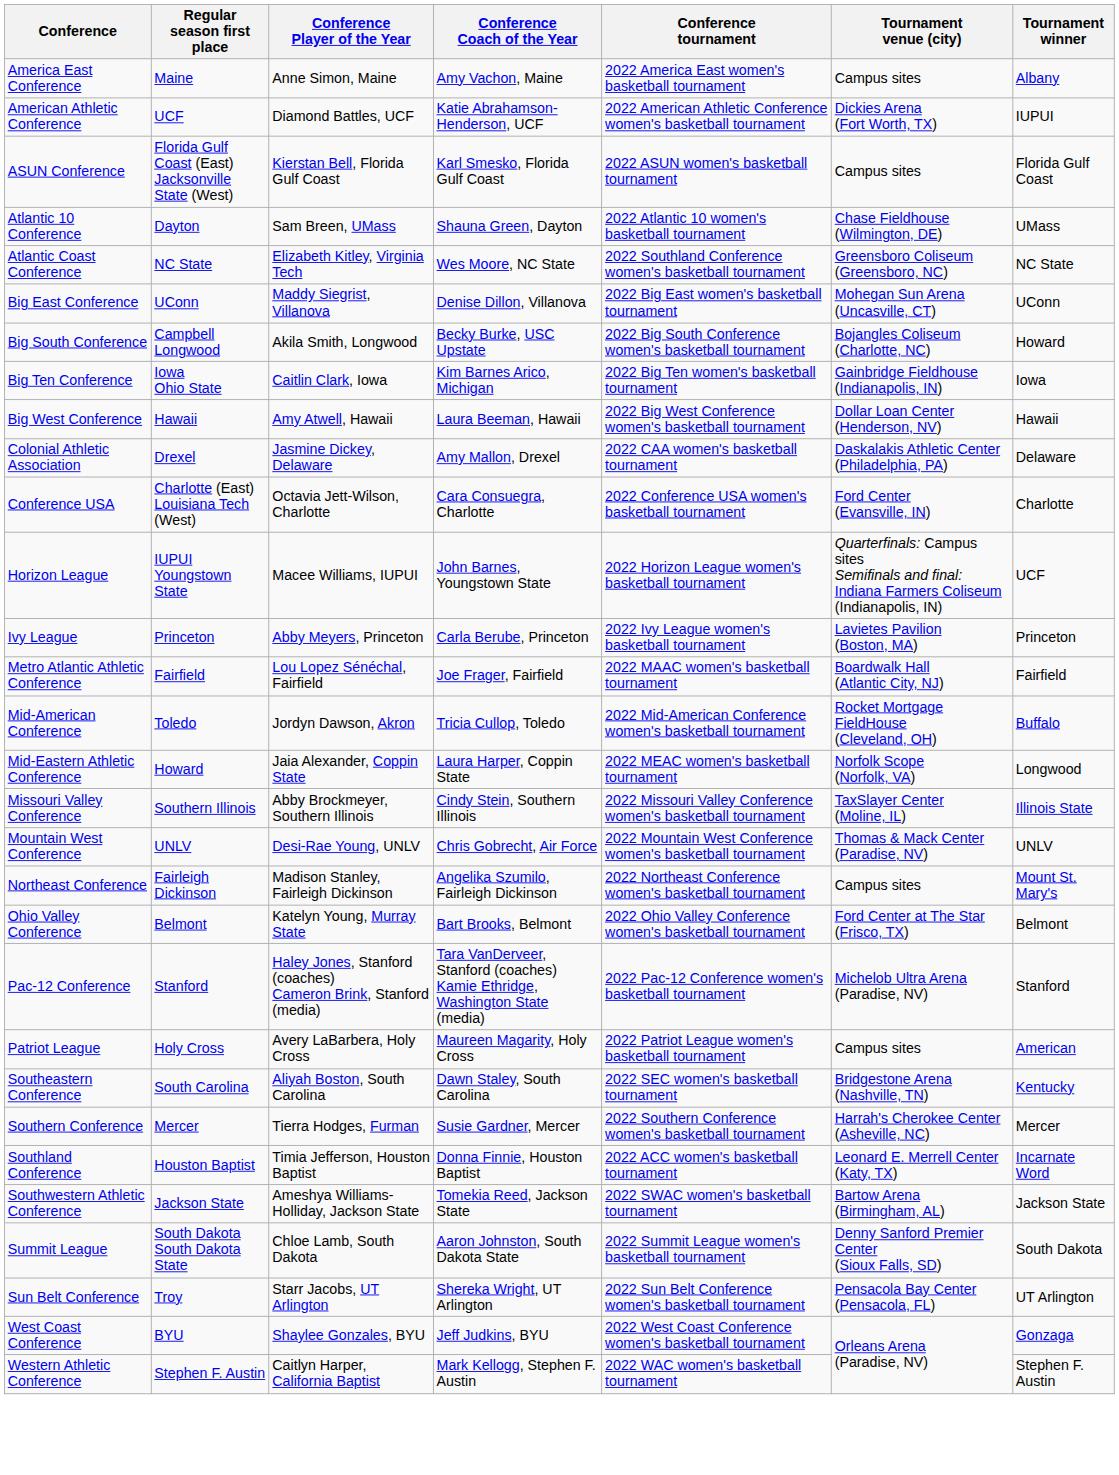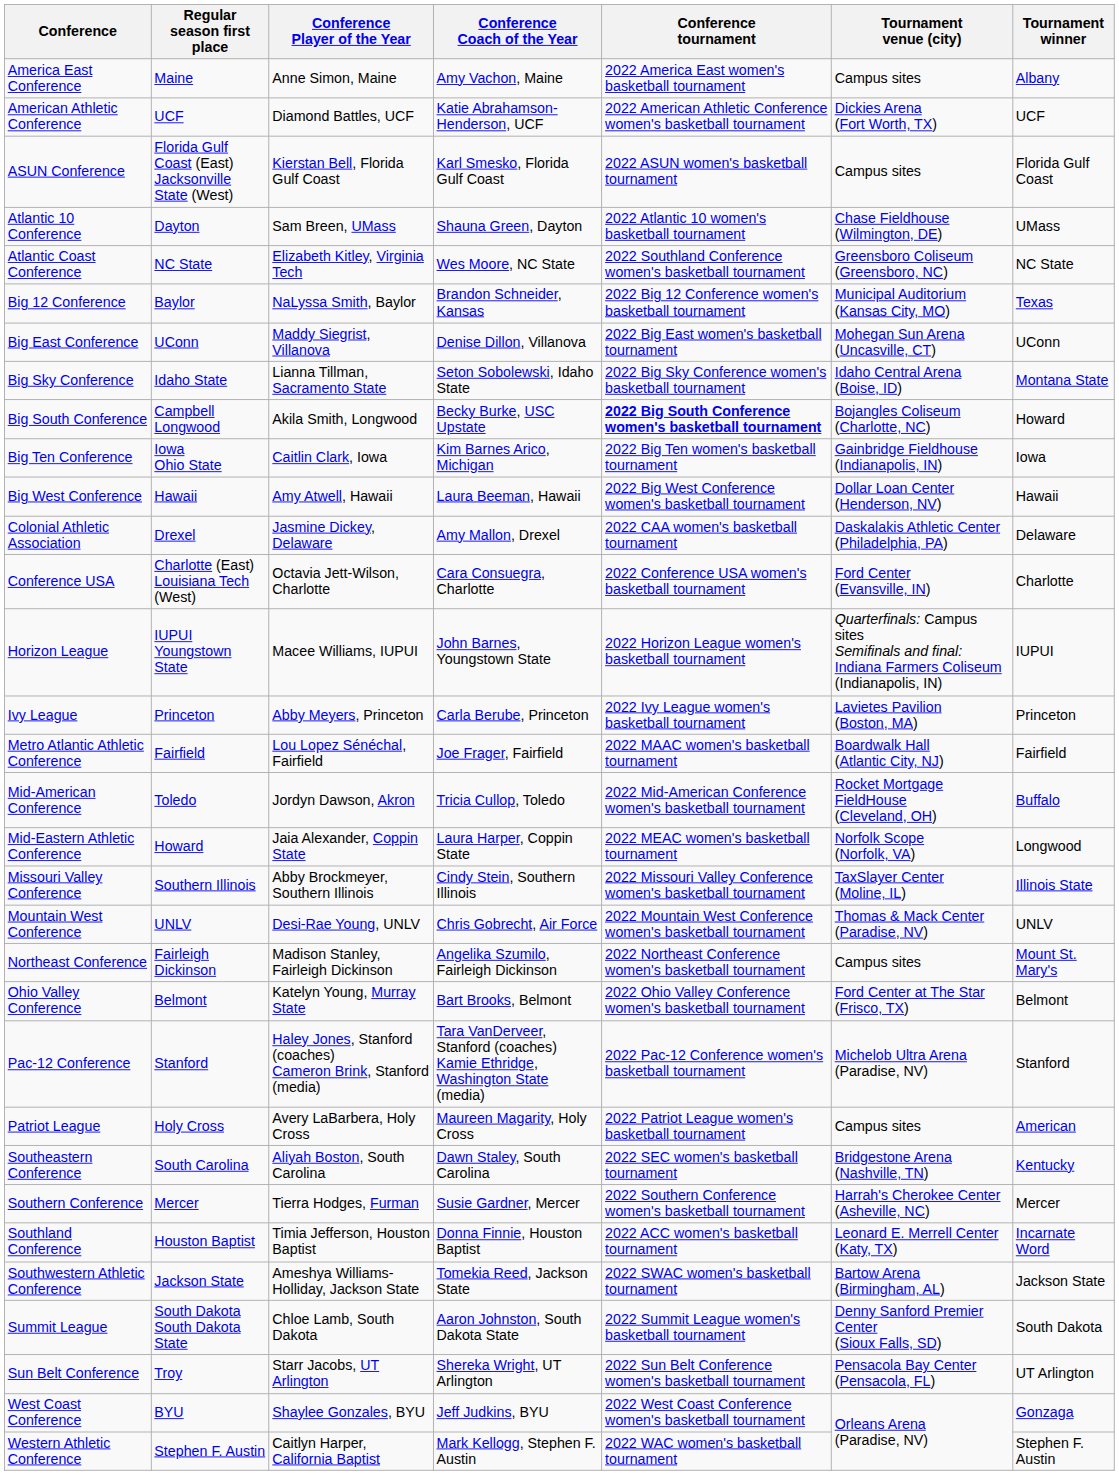 <table class="wikitable">
 <tr>
 <th>Conference</th>
 <th>Regular <br> season first place</th>
 <th><a href='#'>Conference <br> Player of the Year</a></th>
 <th><a href='#'>Conference <br> Coach of the Year</a></th>
 <th>Conference <br> tournament</th>
 <th>Tournament <br> venue (city)</th>
 <th>Tournament <br> winner</th>
 </tr>
 <tr>
 <td><a href='#'>America East Conference</a></td>
 <td><a href='#'>Maine</a></td>
 <td>Anne Simon, Maine</td>
 <td><a href='#'>Amy Vachon</a>, Maine</td>
 <td><a href='#'>2022 America East women's basketball tournament</a></td>
 <td>Campus sites</td>
 <td><a href='#'>Albany</a></td>
 </tr>
 <tr>
 <td><a href='#'>American Athletic Conference</a></td>
 <td><a href='#'>UCF</a></td>
 <td>Diamond Battles, UCF</td>
 <td><a href='#'>Katie Abrahamson-Henderson</a>, UCF</td>
 <td><a href='#'>2022 American Athletic Conference women's basketball tournament</a></td>
 <td><a href='#'>Dickies Arena</a><br>(<a href='#'>Fort Worth, TX</a>)</td>
-<td>IUPUI</td>
+<td>UCF</td>
 </tr>
 <tr>
 <td><a href='#'>ASUN Conference</a></td>
 <td><a href='#'>Florida Gulf Coast</a> (East)<br><a href='#'>Jacksonville State</a> (West)</td>
 <td><a href='#'>Kierstan Bell</a>, Florida Gulf Coast</td>
 <td><a href='#'>Karl Smesko</a>, Florida Gulf Coast</td>
 <td><a href='#'>2022 ASUN women's basketball tournament</a></td>
 <td>Campus sites</td>
 <td>Florida Gulf Coast</td>
 </tr>
 <tr>
 <td><a href='#'>Atlantic 10 Conference</a></td>
 <td><a href='#'>Dayton</a></td>
 <td>Sam Breen, <a href='#'>UMass</a></td>
 <td><a href='#'>Shauna Green</a>, Dayton</td>
 <td><a href='#'>2022 Atlantic 10 women's basketball tournament</a></td>
 <td><a href='#'>Chase Fieldhouse</a><br>(<a href='#'>Wilmington, DE</a>)</td>
 <td>UMass</td>
 </tr>
 <tr>
 <td><a href='#'>Atlantic Coast Conference</a></td>
 <td><a href='#'>NC State</a></td>
 <td><a href='#'>Elizabeth Kitley</a>, <a href='#'>Virginia Tech</a></td>
 <td><a href='#'>Wes Moore</a>, NC State</td>
 <td><a href='#'>2022 Southland Conference women's basketball tournament</a></td>
 <td><a href='#'>Greensboro Coliseum</a><br>(<a href='#'>Greensboro, NC</a>)</td>
 <td>NC State</td>
 </tr>
 <tr>
+<td><a href='#'>Big 12 Conference</a></td>
+<td><a href='#'>Baylor</a></td>
+<td><a href='#'>NaLyssa Smith</a>, Baylor</td>
+<td><a href='#'>Brandon Schneider</a>, <a href='#'>Kansas</a></td>
+<td><a href='#'>2022 Big 12 Conference women's basketball tournament</a></td>
+<td><a href='#'>Municipal Auditorium</a><br>(<a href='#'>Kansas City, MO</a>)</td>
+<td><a href='#'>Texas</a></td>
+</tr>
+<tr>
 <td><a href='#'>Big East Conference</a></td>
 <td><a href='#'>UConn</a></td>
 <td><a href='#'>Maddy Siegrist</a>, <a href='#'>Villanova</a></td>
 <td><a href='#'>Denise Dillon</a>, Villanova</td>
 <td><a href='#'>2022 Big East women's basketball tournament</a></td>
 <td><a href='#'>Mohegan Sun Arena</a><br>(<a href='#'>Uncasville, CT</a>)</td>
 <td>UConn</td>
 </tr>
 <tr>
+<td><a href='#'>Big Sky Conference</a></td>
+<td><a href='#'>Idaho State</a></td>
+<td>Lianna Tillman, <a href='#'>Sacramento State</a></td>
+<td><a href='#'>Seton Sobolewski</a>, Idaho State</td>
+<td><a href='#'>2022 Big Sky Conference women's basketball tournament</a></td>
+<td><a href='#'>Idaho Central Arena</a><br>(<a href='#'>Boise, ID</a>)</td>
+<td><a href='#'>Montana State</a></td>
+</tr>
+<tr>
 <td><a href='#'>Big South Conference</a></td>
 <td><a href='#'>Campbell</a><br><a href='#'>Longwood</a></td>
 <td>Akila Smith, Longwood</td>
 <td><a href='#'>Becky Burke</a>, <a href='#'>USC Upstate</a></td>
-<td><a href='#'>2022 Big South Conference women's basketball tournament</a></td>
+<td><strong><a href='#'>2022 Big South Conference women's basketball tournament</a></strong></td>
 <td><a href='#'>Bojangles Coliseum</a><br>(<a href='#'>Charlotte, NC</a>)</td>
 <td>Howard</td>
 </tr>
 <tr>
 <td><a href='#'>Big Ten Conference</a></td>
 <td><a href='#'>Iowa</a><br><a href='#'>Ohio State</a></td>
 <td><a href='#'>Caitlin Clark</a>, Iowa</td>
 <td><a href='#'>Kim Barnes Arico</a>, <a href='#'>Michigan</a></td>
 <td><a href='#'>2022 Big Ten women's basketball tournament</a></td>
 <td><a href='#'>Gainbridge Fieldhouse</a><br>(<a href='#'>Indianapolis, IN</a>)</td>
 <td>Iowa</td>
 </tr>
 <tr>
 <td><a href='#'>Big West Conference</a></td>
 <td><a href='#'>Hawaii</a></td>
 <td><a href='#'>Amy Atwell</a>, Hawaii</td>
 <td><a href='#'>Laura Beeman</a>, Hawaii</td>
 <td><a href='#'>2022 Big West Conference women's basketball tournament</a></td>
 <td><a href='#'>Dollar Loan Center</a><br>(<a href='#'>Henderson, NV</a>)</td>
 <td>Hawaii</td>
 </tr>
 <tr>
 <td><a href='#'>Colonial Athletic Association</a></td>
 <td><a href='#'>Drexel</a></td>
 <td><a href='#'>Jasmine Dickey</a>, <a href='#'>Delaware</a></td>
 <td><a href='#'>Amy Mallon</a>, Drexel</td>
 <td><a href='#'>2022 CAA women's basketball tournament</a></td>
 <td><a href='#'>Daskalakis Athletic Center</a><br>(<a href='#'>Philadelphia, PA</a>)</td>
 <td>Delaware</td>
 </tr>
 <tr>
 <td><a href='#'>Conference USA</a></td>
 <td><a href='#'>Charlotte</a> (East)<br><a href='#'>Louisiana Tech</a> <br>(West)</td>
 <td>Octavia Jett-Wilson, Charlotte</td>
 <td><a href='#'>Cara Consuegra</a>, Charlotte</td>
 <td><a href='#'>2022 Conference USA women's basketball tournament</a></td>
 <td><a href='#'>Ford Center</a><br>(<a href='#'>Evansville, IN</a>)</td>
 <td>Charlotte</td>
 </tr>
 <tr>
 <td><a href='#'>Horizon League</a></td>
 <td><a href='#'>IUPUI</a><br><a href='#'>Youngstown State</a></td>
 <td>Macee Williams, IUPUI</td>
 <td><a href='#'>John Barnes</a>, Youngstown State</td>
 <td><a href='#'>2022 Horizon League women's basketball tournament</a></td>
 <td><em>Quarterfinals:</em> Campus sites<br><em>Semifinals and final:</em> <a href='#'>Indiana Farmers Coliseum</a><br>(Indianapolis, IN)</td>
-<td>UCF</td>
+<td>IUPUI</td>
 </tr>
 <tr>
 <td><a href='#'>Ivy League</a></td>
 <td><a href='#'>Princeton</a></td>
 <td><a href='#'>Abby Meyers</a>, Princeton</td>
 <td><a href='#'>Carla Berube</a>, Princeton</td>
 <td><a href='#'>2022 Ivy League women's basketball tournament</a></td>
 <td><a href='#'>Lavietes Pavilion</a><br>(<a href='#'>Boston, MA</a>)</td>
 <td>Princeton</td>
 </tr>
 <tr>
 <td><a href='#'>Metro Atlantic Athletic Conference</a></td>
 <td><a href='#'>Fairfield</a></td>
 <td><a href='#'>Lou Lopez Sénéchal</a>, Fairfield</td>
 <td><a href='#'>Joe Frager</a>, Fairfield</td>
 <td><a href='#'>2022 MAAC women's basketball tournament</a></td>
 <td><a href='#'>Boardwalk Hall</a><br>(<a href='#'>Atlantic City, NJ</a>)</td>
 <td>Fairfield</td>
 </tr>
 <tr>
 <td><a href='#'>Mid-American Conference</a></td>
 <td><a href='#'>Toledo</a></td>
 <td>Jordyn Dawson, <a href='#'>Akron</a></td>
 <td><a href='#'>Tricia Cullop</a>, Toledo</td>
 <td><a href='#'>2022 Mid-American Conference women's basketball tournament</a></td>
 <td><a href='#'>Rocket Mortgage FieldHouse</a><br>(<a href='#'>Cleveland, OH</a>)</td>
 <td><a href='#'>Buffalo</a></td>
 </tr>
 <tr>
 <td><a href='#'>Mid-Eastern Athletic Conference</a></td>
 <td><a href='#'>Howard</a></td>
 <td>Jaia Alexander, <a href='#'>Coppin State</a></td>
 <td><a href='#'>Laura Harper</a>, Coppin State</td>
 <td><a href='#'>2022 MEAC women's basketball tournament</a></td>
 <td><a href='#'>Norfolk Scope</a><br>(<a href='#'>Norfolk, VA</a>)</td>
 <td>Longwood</td>
 </tr>
 <tr>
 <td><a href='#'>Missouri Valley Conference</a></td>
 <td><a href='#'>Southern Illinois</a></td>
 <td>Abby Brockmeyer, Southern Illinois</td>
 <td><a href='#'>Cindy Stein</a>, Southern Illinois</td>
 <td><a href='#'>2022 Missouri Valley Conference women's basketball tournament</a></td>
 <td><a href='#'>TaxSlayer Center</a><br>(<a href='#'>Moline, IL</a>)</td>
 <td><a href='#'>Illinois State</a></td>
 </tr>
 <tr>
 <td><a href='#'>Mountain West Conference</a></td>
 <td><a href='#'>UNLV</a></td>
 <td><a href='#'>Desi-Rae Young</a>, UNLV</td>
 <td><a href='#'>Chris Gobrecht</a>, <a href='#'>Air Force</a></td>
 <td><a href='#'>2022 Mountain West Conference women's basketball tournament</a></td>
 <td><a href='#'>Thomas & Mack Center</a><br>(<a href='#'>Paradise, NV</a>)</td>
 <td>UNLV</td>
 </tr>
 <tr>
 <td><a href='#'>Northeast Conference</a></td>
 <td><a href='#'>Fairleigh Dickinson</a></td>
 <td>Madison Stanley, Fairleigh Dickinson</td>
 <td><a href='#'>Angelika Szumilo</a>, Fairleigh Dickinson</td>
 <td><a href='#'>2022 Northeast Conference women's basketball tournament</a></td>
 <td>Campus sites</td>
 <td><a href='#'>Mount St. Mary's</a></td>
 </tr>
 <tr>
 <td><a href='#'>Ohio Valley Conference</a></td>
 <td><a href='#'>Belmont</a></td>
 <td>Katelyn Young, <a href='#'>Murray State</a></td>
 <td><a href='#'>Bart Brooks</a>, Belmont</td>
 <td><a href='#'>2022 Ohio Valley Conference women's basketball tournament</a></td>
 <td><a href='#'>Ford Center at The Star</a><br>(<a href='#'>Frisco, TX</a>)</td>
 <td>Belmont</td>
 </tr>
 <tr>
 <td><a href='#'>Pac-12 Conference</a></td>
 <td><a href='#'>Stanford</a></td>
 <td><a href='#'>Haley Jones</a>, Stanford (coaches)<br><a href='#'>Cameron Brink</a>, Stanford (media)</td>
 <td><a href='#'>Tara VanDerveer</a>, Stanford (coaches)<br><a href='#'>Kamie Ethridge</a>, <a href='#'>Washington State</a> (media)</td>
 <td><a href='#'>2022 Pac-12 Conference women's basketball tournament</a></td>
 <td><a href='#'>Michelob Ultra Arena</a><br>(Paradise, NV)</td>
 <td>Stanford</td>
 </tr>
 <tr>
 <td><a href='#'>Patriot League</a></td>
 <td><a href='#'>Holy Cross</a></td>
 <td>Avery LaBarbera, Holy Cross</td>
 <td><a href='#'>Maureen Magarity</a>, Holy Cross</td>
 <td><a href='#'>2022 Patriot League women's basketball tournament</a></td>
 <td>Campus sites</td>
 <td><a href='#'>American</a></td>
 </tr>
 <tr>
 <td><a href='#'>Southeastern Conference</a></td>
 <td><a href='#'>South Carolina</a></td>
 <td><a href='#'>Aliyah Boston</a>, South Carolina</td>
 <td><a href='#'>Dawn Staley</a>, South Carolina</td>
 <td><a href='#'>2022 SEC women's basketball tournament</a></td>
 <td><a href='#'>Bridgestone Arena</a><br>(<a href='#'>Nashville, TN</a>)</td>
 <td><a href='#'>Kentucky</a></td>
 </tr>
 <tr>
 <td><a href='#'>Southern Conference</a></td>
 <td><a href='#'>Mercer</a></td>
 <td>Tierra Hodges, <a href='#'>Furman</a></td>
 <td><a href='#'>Susie Gardner</a>, Mercer</td>
 <td><a href='#'>2022 Southern Conference women's basketball tournament</a></td>
 <td><a href='#'>Harrah's Cherokee Center</a><br>(<a href='#'>Asheville, NC</a>)</td>
 <td>Mercer</td>
 </tr>
 <tr>
 <td><a href='#'>Southland Conference</a></td>
 <td><a href='#'>Houston Baptist</a></td>
 <td>Timia Jefferson, Houston Baptist</td>
 <td><a href='#'>Donna Finnie</a>, Houston Baptist</td>
 <td><a href='#'>2022 ACC women's basketball tournament</a></td>
 <td><a href='#'>Leonard E. Merrell Center</a><br>(<a href='#'>Katy, TX</a>)</td>
 <td><a href='#'>Incarnate Word</a></td>
 </tr>
 <tr>
 <td><a href='#'>Southwestern Athletic Conference</a></td>
 <td><a href='#'>Jackson State</a></td>
 <td>Ameshya Williams-Holliday, Jackson State</td>
 <td><a href='#'>Tomekia Reed</a>, Jackson State</td>
 <td><a href='#'>2022 SWAC women's basketball tournament</a></td>
 <td><a href='#'>Bartow Arena</a><br>(<a href='#'>Birmingham, AL</a>)</td>
 <td>Jackson State</td>
 </tr>
 <tr>
 <td><a href='#'>Summit League</a></td>
 <td><a href='#'>South Dakota</a><br><a href='#'>South Dakota State</a></td>
 <td>Chloe Lamb, South Dakota</td>
 <td><a href='#'>Aaron Johnston</a>, South Dakota State</td>
 <td><a href='#'>2022 Summit League women's basketball tournament</a></td>
 <td><a href='#'>Denny Sanford Premier Center</a><br>(<a href='#'>Sioux Falls, SD</a>)</td>
 <td>South Dakota</td>
 </tr>
 <tr>
 <td><a href='#'>Sun Belt Conference</a></td>
 <td><a href='#'>Troy</a></td>
 <td>Starr Jacobs, <a href='#'>UT Arlington</a></td>
 <td><a href='#'>Shereka Wright</a>, UT Arlington</td>
 <td><a href='#'>2022 Sun Belt Conference women's basketball tournament</a></td>
 <td><a href='#'>Pensacola Bay Center</a><br>(<a href='#'>Pensacola, FL</a>)</td>
 <td>UT Arlington</td>
 </tr>
 <tr>
 <td><a href='#'>West Coast Conference</a></td>
 <td><a href='#'>BYU</a></td>
 <td><a href='#'>Shaylee Gonzales</a>, BYU</td>
 <td><a href='#'>Jeff Judkins</a>, BYU</td>
 <td><a href='#'>2022 West Coast Conference women's basketball tournament</a></td>
 <td rowspan=2><a href='#'>Orleans Arena</a><br>(Paradise, NV)</td>
 <td><a href='#'>Gonzaga</a></td>
 </tr>
 <tr>
 <td><a href='#'>Western Athletic Conference</a></td>
 <td><a href='#'>Stephen F. Austin</a></td>
 <td>Caitlyn Harper, <a href='#'>California Baptist</a></td>
 <td><a href='#'>Mark Kellogg</a>, Stephen F. Austin</td>
 <td><a href='#'>2022 WAC women's basketball tournament</a></td>
 <td>Stephen F. Austin</td>
 </tr>
 </table>
